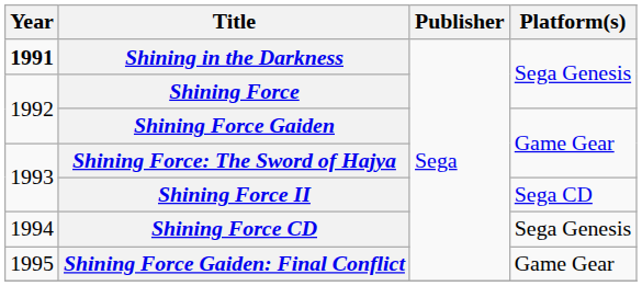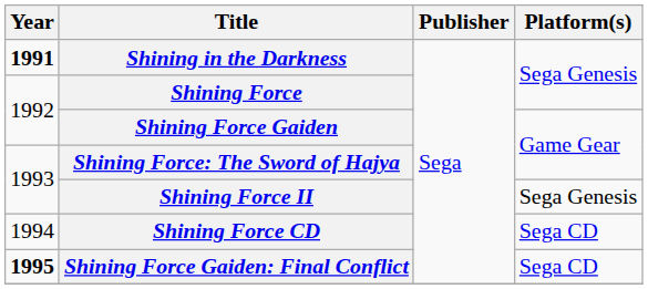 <table class="wikitable sortable plainrowheaders">
 <tr>
 <th scope="col">Year</th>
 <th scope="col">Title</th>
 <th scope="col">Publisher</th>
 <th scope="col">Platform(s)</th>
 </tr>
 <tr>
 <td><strong>1991</strong></td>
 <th scope="row"><em><a href='#'>Shining in the Darkness</a></em></th>
 <td rowspan="7"><a href='#'>Sega</a></td>
 <td rowspan="2"><a href='#'>Sega Genesis</a></td>
 </tr>
 <tr>
 <td rowspan="2">1992</td>
 <th scope="row"><em><a href='#'>Shining Force</a></em></th>
 </tr>
 <tr>
 <th scope="row"><em><a href='#'>Shining Force Gaiden</a></em></th>
 <td rowspan="2"><a href='#'>Game Gear</a></td>
 </tr>
 <tr>
 <td rowspan="2">1993</td>
 <th scope="row"><em><a href='#'>Shining Force: The Sword of Hajya</a></em></th>
 </tr>
 <tr>
 <th scope="row"><em><a href='#'>Shining Force II</a></em></th>
-<td><a href='#'>Sega CD</a></td>
+<td>Sega Genesis</td>
 </tr>
 <tr>
 <td>1994</td>
 <th scope="row"><em><a href='#'>Shining Force CD</a></em></th>
-<td>Sega Genesis</td>
+<td><a href='#'>Sega CD</a></td>
 </tr>
 <tr>
-<td>1995</td>
+<td><strong>1995</strong></td>
 <th scope="row"><em><a href='#'>Shining Force Gaiden: Final Conflict</a></em></th>
-<td>Game Gear</td>
+<td><a href='#'>Sega CD</a></td>
 </tr>
 <tr>
 </tr>
 </table>
